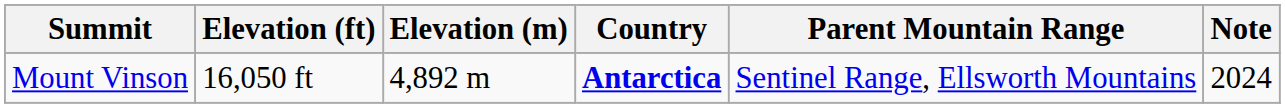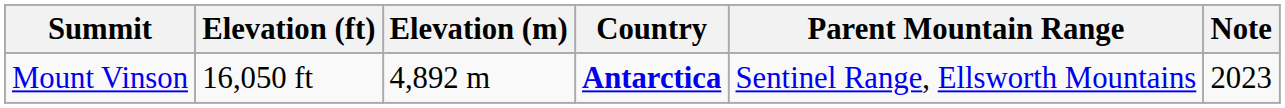 <table class="wikitable sortable">
 <tr>
 <th>Summit</th>
 <th>Elevation (ft)</th>
 <th>Elevation (m)</th>
 <th>Country</th>
 <th>Parent Mountain Range</th>
 <th>Note</th>
 </tr>
 <tr>
 <td><a href='#'>Mount Vinson</a></td>
 <td>16,050 ft</td>
 <td>4,892 m</td>
 <td><strong><a href='#'>Antarctica</a></strong></td>
 <td><a href='#'>Sentinel Range</a>, <a href='#'>Ellsworth Mountains</a></td>
-<td>2024</td>
+<td>2023</td>
 </tr>
 </table>
